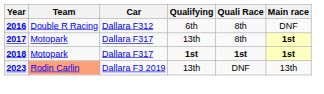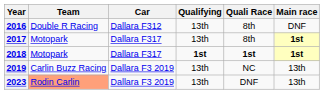 <table class="wikitable" style="text-align:center; font-size:90%">
 <tr>
 <th>Year</th>
 <th>Team</th>
 <th>Car</th>
 <th>Qualifying</th>
 <th>Quali Race</th>
 <th>Main race</th>
 </tr>
 <tr>
 <th><a href='#'>2016</a></th>
 <td align="left"> <a href='#'>Double R Racing</a></td>
 <td align="left"><a href='#'>Dallara F312</a></td>
-<td>6th</td>
+<td>13th</td>
 <td>8th</td>
 <td>DNF</td>
 </tr>
 <tr>
 <th><a href='#'>2017</a></th>
 <td align="left"> <a href='#'>Motopark</a></td>
 <td align="left"><a href='#'>Dallara F317</a></td>
 <td>13th</td>
 <td>8th</td>
 <td style="background:#FFFFBF;"><strong>1st</strong></td>
 </tr>
 <tr>
 <th><a href='#'>2018</a></th>
 <td align="left"> <a href='#'>Motopark</a></td>
 <td align="left"><a href='#'>Dallara F317</a></td>
 <td><strong>1st</strong></td>
 <td><strong>1st</strong></td>
 <td style="background:#FFFFBF;"><strong>1st</strong></td>
 </tr>
 <tr>
+<th><a href='#'>2019</a></th>
+<td align="left" nowrap> <a href='#'>Carlin Buzz Racing</a></td>
+<td align="left" nowrap><a href='#'>Dallara F3 2019</a></td>
+<td>13th</td>
+<td>NC</td>
+<td>13th</td>
+</tr>
+<tr>
 <th><a href='#'>2023</a></th>
 <td align="left" style="background: lightsalmon;"> <a href='#'>Rodin Carlin</a></td>
 <td align="left"><a href='#'>Dallara F3 2019</a></td>
 <td>13th</td>
 <td>DNF</td>
 <td>13th</td>
 </tr>
 </table>
